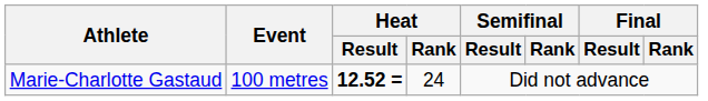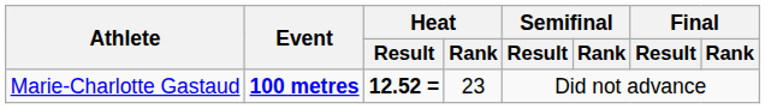 <table class=wikitable style=font-size:90%>
 <tr>
 <th rowspan=2>Athlete</th>
 <th rowspan=2>Event</th>
 <th colspan=2>Heat</th>
 <th colspan=2>Semifinal</th>
 <th colspan=2>Final</th>
 </tr>
 <tr style=font-size:95%>
 <th>Result</th>
 <th>Rank</th>
 <th>Result</th>
 <th>Rank</th>
 <th>Result</th>
 <th>Rank</th>
 </tr>
 <tr align=center>
 <td align=left><a href='#'>Marie-Charlotte Gastaud</a></td>
-<td align=left><a href='#'>100 metres</a></td>
+<td align=left><strong><a href='#'>100 metres</a></strong></td>
 <td><strong>12.52 =</strong></td>
-<td>24</td>
+<td>23</td>
 <td colspan=4>Did not advance</td>
 </tr>
 </table>
